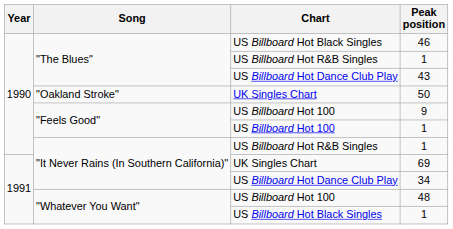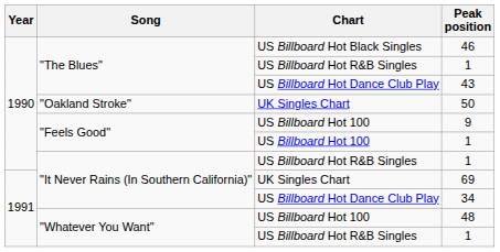 <table class="wikitable">
 <tr>
 <th align="left">Year</th>
 <th align="left">Song</th>
 <th align="left">Chart</th>
 <th style="text-align:center;">Peak<br>position</th>
 </tr>
 <tr>
 <td style="text-align:left;" rowspan="7">1990</td>
 <td style="text-align:left;" rowspan="3">"The Blues"</td>
 <td align="left">US <em>Billboard</em> Hot Black Singles</td>
 <td style="text-align:center;">46</td>
 </tr>
 <tr>
 <td align="left">US <em>Billboard</em> Hot R&B Singles</td>
 <td style="text-align:center;">1</td>
 </tr>
 <tr>
 <td align="left">US <a href='#'><em>Billboard</em> Hot Dance Club Play</a></td>
 <td style="text-align:center;">43</td>
 </tr>
 <tr>
 <td style="text-align:left;" rowspan="1">"Oakland Stroke"</td>
 <td align="left"><a href='#'>UK Singles Chart</a></td>
 <td style="text-align:center;">50</td>
 </tr>
 <tr>
 <td style="text-align:left;" rowspan="2">"Feels Good"</td>
 <td align="left">US <em>Billboard</em> Hot 100</td>
 <td style="text-align:center;">9</td>
 </tr>
 <tr>
 <td align="left">US <a href='#'><em>Billboard</em> Hot 100</a></td>
 <td style="text-align:center;">1</td>
 </tr>
 <tr>
 <td style="text-align:left;" rowspan="3">"It Never Rains (In Southern California)"</td>
 <td align="left">US <em>Billboard</em> Hot R&B Singles</td>
 <td style="text-align:center;">1</td>
 </tr>
 <tr>
 <td style="text-align:left;" rowspan="4">1991</td>
 <td align="left">UK Singles Chart</td>
 <td style="text-align:center;">69</td>
 </tr>
 <tr>
 <td align="left">US <a href='#'><em>Billboard</em> Hot Dance Club Play</a></td>
 <td style="text-align:center;">34</td>
 </tr>
 <tr>
 <td style="text-align:left;" rowspan="2">"Whatever You Want"</td>
 <td align="left">US <em>Billboard</em> Hot 100</td>
 <td style="text-align:center;">48</td>
 </tr>
 <tr>
-<td align="left">US <a href='#'><em>Billboard</em> Hot Black Singles</a></td>
+<td align="left">US <em>Billboard</em> Hot R&B Singles</td>
 <td style="text-align:center;">1</td>
 </tr>
 </table>
